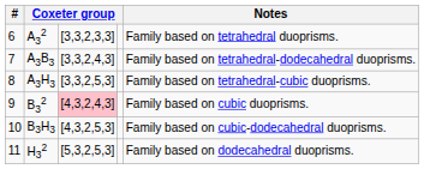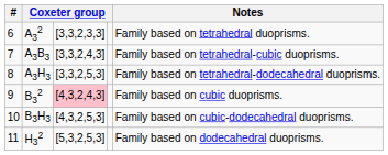 <table class=wikitable>
 <tr>
 <th>#</th>
 <th colspan=3><a href='#'>Coxeter group</a></th>
 <th>Notes</th>
 </tr>
 <tr>
 <td>6</td>
 <td>A<sub>3</sub><sup>2</sup></td>
 <td>[3,3,2,3,3]</td>
 <td></td>
 <td>Family based on <a href='#'>tetrahedral</a> duoprisms.</td>
 </tr>
 <tr>
 <td>7</td>
 <td>A<sub>3</sub>B<sub>3</sub></td>
 <td>[3,3,2,4,3]</td>
 <td></td>
-<td>Family based on <a href='#'>tetrahedral</a>-<a href='#'>dodecahedral</a> duoprisms.</td>
+<td>Family based on <a href='#'>tetrahedral</a>-<a href='#'>cubic</a> duoprisms.</td>
 </tr>
 <tr>
 <td>8</td>
 <td>A<sub>3</sub>H<sub>3</sub></td>
 <td>[3,3,2,5,3]</td>
 <td></td>
-<td>Family based on <a href='#'>tetrahedral</a>-<a href='#'>cubic</a> duoprisms.</td>
+<td>Family based on <a href='#'>tetrahedral</a>-<a href='#'>dodecahedral</a> duoprisms.</td>
 </tr>
 <tr>
 <td>9</td>
 <td>B<sub>3</sub><sup>2</sup></td>
 <td style="background: pink;">[4,3,2,4,3]</td>
 <td></td>
 <td>Family based on <a href='#'>cubic</a> duoprisms.</td>
 </tr>
 <tr>
 <td>10</td>
 <td>B<sub>3</sub>H<sub>3</sub></td>
 <td>[4,3,2,5,3]</td>
 <td></td>
 <td>Family based on <a href='#'>cubic</a>-<a href='#'>dodecahedral</a> duoprisms.</td>
 </tr>
 <tr>
 <td>11</td>
 <td>H<sub>3</sub><sup>2</sup></td>
 <td>[5,3,2,5,3]</td>
 <td></td>
 <td>Family based on <a href='#'>dodecahedral</a> duoprisms.</td>
 </tr>
 </table>
